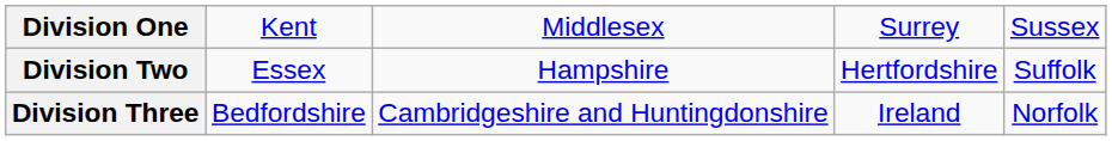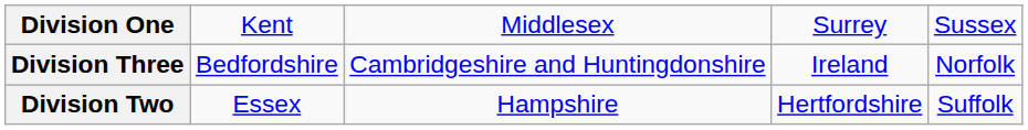 <table class="wikitable" style="text-align: center" style="font-size: 95%; border: 1px #aaaaaa solid; border-collapse: collapse; clear:center;">
 <tr>
 <th>Division One</th>
 <td><a href='#'>Kent</a></td>
 <td><a href='#'>Middlesex</a></td>
 <td><a href='#'>Surrey</a></td>
 <td><a href='#'>Sussex</a></td>
 </tr>
 <tr>
+<th>Division Three</th>
+<td><a href='#'>Bedfordshire</a></td>
+<td><a href='#'>Cambridgeshire and Huntingdonshire</a></td>
+<td><a href='#'>Ireland</a></td>
+<td><a href='#'>Norfolk</a></td>
+</tr>
+<tr>
 <th>Division Two</th>
 <td><a href='#'>Essex</a></td>
 <td><a href='#'>Hampshire</a></td>
 <td><a href='#'>Hertfordshire</a></td>
 <td><a href='#'>Suffolk</a></td>
 </tr>
-<tr>
-<th>Division Three</th>
-<td><a href='#'>Bedfordshire</a></td>
-<td><a href='#'>Cambridgeshire and Huntingdonshire</a></td>
-<td><a href='#'>Ireland</a></td>
-<td><a href='#'>Norfolk</a></td>
-</tr>
 </table>
